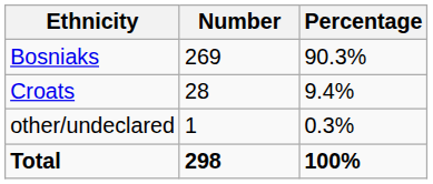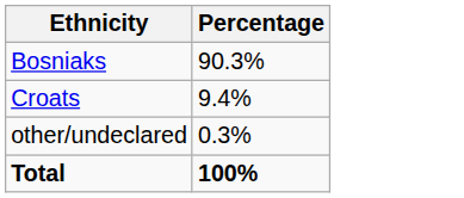 <table class="wikitable">
 <tr>
 <th width="100px">Ethnicity</th>
-<th width="80px">Number</th>
 <th width="80px">Percentage</th>
 </tr>
 <tr>
 <td><a href='#'>Bosniaks</a></td>
-<td>269</td>
 <td>90.3%</td>
 </tr>
 <tr>
 <td><a href='#'>Croats</a></td>
-<td>28</td>
 <td>9.4%</td>
 </tr>
 <tr>
 <td>other/undeclared</td>
-<td>1</td>
 <td>0.3%</td>
 </tr>
 <tr>
 <td><strong>Total</strong></td>
-<td><strong>298</strong></td>
 <td><strong>100%</strong></td>
 </tr>
 </table>
